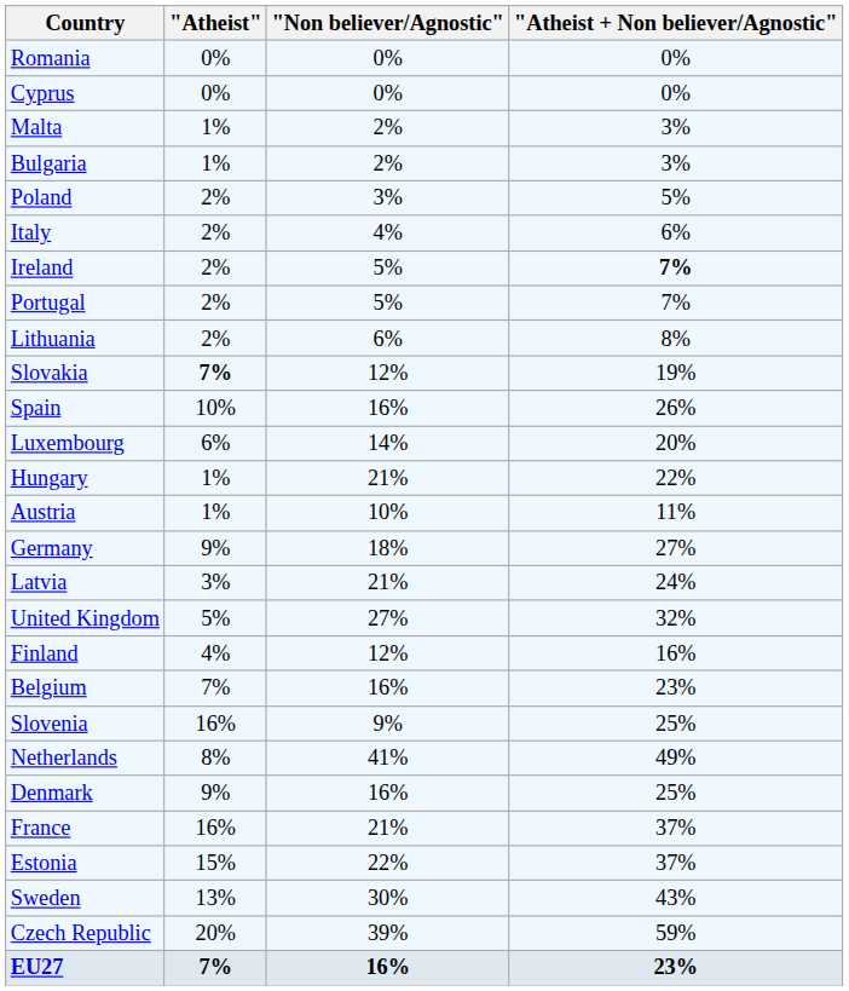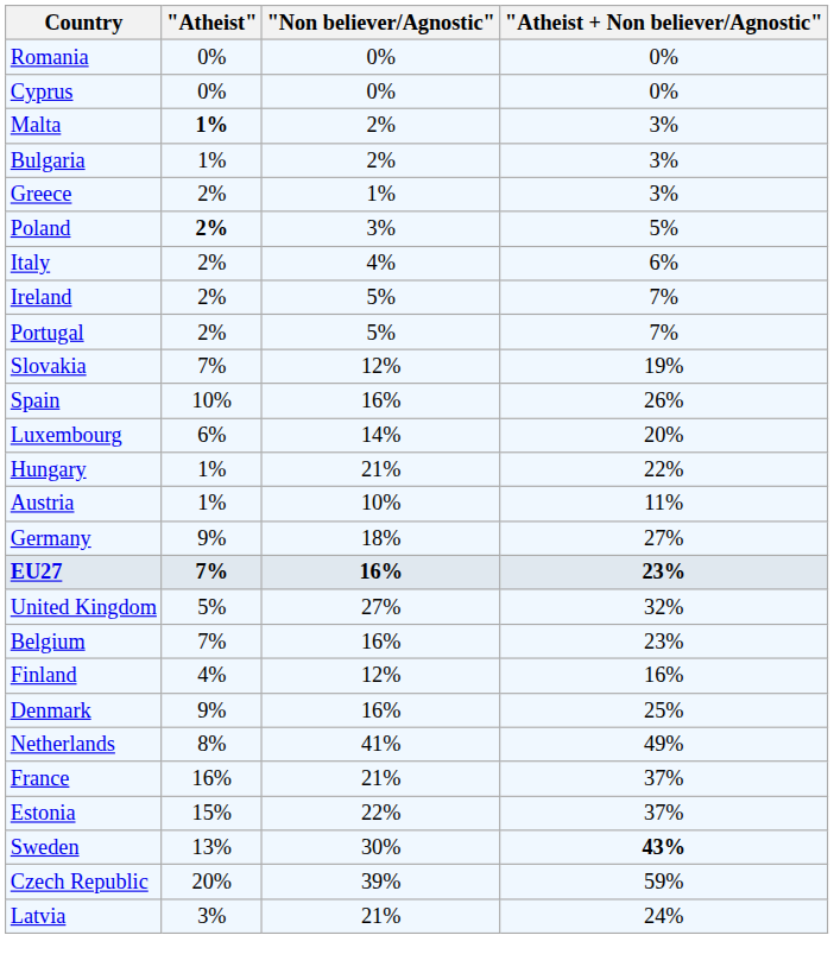 <table class="wikitable sortable" style="text-align:center">
 <tr>
 <th>Country</th>
 <th>"Atheist"</th>
 <th>"Non believer/Agnostic"</th>
 <th>"Atheist + Non believer/Agnostic"</th>
 </tr>
 <tr style="background:#f0f8ff;">
 <td style="text-align:left"> <a href='#'>Romania</a></td>
 <td>0%</td>
 <td>0%</td>
 <td>0%</td>
 </tr>
 <tr style="background:#f0f8ff;">
 <td style="text-align:left"> <a href='#'>Cyprus</a></td>
 <td>0%</td>
 <td>0%</td>
 <td>0%</td>
 </tr>
 <tr style="background:#f0f8ff;">
 <td style="text-align:left"> <a href='#'>Malta</a></td>
-<td>1%</td>
+<td><strong>1%</strong></td>
 <td>2%</td>
 <td>3%</td>
 </tr>
 <tr style="background:#f0f8ff;">
 <td style="text-align:left"> <a href='#'>Bulgaria</a></td>
 <td>1%</td>
 <td>2%</td>
 <td>3%</td>
 </tr>
 <tr style="background:#f0f8ff;">
+<td style="text-align:left"> <a href='#'>Greece</a></td>
+<td>2%</td>
+<td>1%</td>
+<td>3%</td>
+</tr>
+<tr style="background:#f0f8ff;">
 <td style="text-align:left"> <a href='#'>Poland</a></td>
-<td>2%</td>
+<td><strong>2%</strong></td>
 <td>3%</td>
 <td>5%</td>
 </tr>
 <tr style="background:#f0f8ff;">
 <td style="text-align:left"> <a href='#'>Italy</a></td>
 <td>2%</td>
 <td>4%</td>
 <td>6%</td>
 </tr>
 <tr style="background:#f0f8ff;">
 <td style="text-align:left"> <a href='#'>Ireland</a></td>
 <td>2%</td>
 <td>5%</td>
-<td><strong>7%</strong></td>
+<td>7%</td>
 </tr>
 <tr style="background:#f0f8ff;">
 <td style="text-align:left"> <a href='#'>Portugal</a></td>
 <td>2%</td>
 <td>5%</td>
 <td>7%</td>
 </tr>
 <tr style="background:#f0f8ff;">
-<td style="text-align:left"> <a href='#'>Lithuania</a></td>
-<td>2%</td>
-<td>6%</td>
-<td>8%</td>
-</tr>
-<tr style="background:#f0f8ff;">
 <td style="text-align:left"> <a href='#'>Slovakia</a></td>
-<td><strong>7%</strong></td>
+<td>7%</td>
 <td>12%</td>
 <td>19%</td>
 </tr>
 <tr style="background:#f0f8ff;">
 <td style="text-align:left"> <a href='#'>Spain</a></td>
 <td>10%</td>
 <td>16%</td>
 <td>26%</td>
 </tr>
 <tr style="background:#f0f8ff;">
 <td style="text-align:left"> <a href='#'>Luxembourg</a></td>
 <td>6%</td>
 <td>14%</td>
 <td>20%</td>
 </tr>
 <tr style="background:#f0f8ff;">
 <td style="text-align:left"> <a href='#'>Hungary</a></td>
 <td>1%</td>
 <td>21%</td>
 <td>22%</td>
 </tr>
 <tr style="background:#f0f8ff;">
 <td style="text-align:left"> <a href='#'>Austria</a></td>
 <td>1%</td>
 <td>10%</td>
 <td>11%</td>
 </tr>
 <tr style="background:#f0f8ff;">
 <td style="text-align:left"> <a href='#'>Germany</a></td>
 <td>9%</td>
 <td>18%</td>
 <td>27%</td>
 </tr>
-<tr style="background:#f0f8ff;">
-<td style="text-align:left"> <a href='#'>Latvia</a></td>
-<td>3%</td>
-<td>21%</td>
-<td>24%</td>
+<tr style="background:#e0e8ef;">
+<td style="text-align:left"> <strong><a href='#'>EU27</a></strong></td>
+<td><strong>7% </strong></td>
+<td><strong>16%</strong></td>
+<td><strong>23%</strong></td>
 </tr>
 <tr style="background:#f0f8ff;">
 <td style="text-align:left"> <a href='#'>United Kingdom</a></td>
 <td>5%</td>
 <td>27%</td>
 <td>32%</td>
 </tr>
 <tr style="background:#f0f8ff;">
+<td style="text-align:left"> <a href='#'>Belgium</a></td>
+<td>7%</td>
+<td>16%</td>
+<td>23%</td>
+</tr>
+<tr style="background:#f0f8ff;">
 <td style="text-align:left"> <a href='#'>Finland</a></td>
 <td>4%</td>
 <td>12%</td>
 <td>16%</td>
 </tr>
 <tr style="background:#f0f8ff;">
-<td style="text-align:left"> <a href='#'>Belgium</a></td>
-<td>7%</td>
+<td style="text-align:left"> <a href='#'>Denmark</a></td>
+<td>9%</td>
 <td>16%</td>
-<td>23%</td>
-</tr>
-<tr style="background:#f0f8ff;">
-<td style="text-align:left"> <a href='#'>Slovenia</a></td>
-<td>16%</td>
-<td>9%</td>
 <td>25%</td>
 </tr>
 <tr style="background:#f0f8ff;">
 <td style="text-align:left"> <a href='#'>Netherlands</a></td>
 <td>8%</td>
 <td>41%</td>
 <td>49%</td>
-</tr>
-<tr style="background:#f0f8ff;">
-<td style="text-align:left"> <a href='#'>Denmark</a></td>
-<td>9%</td>
-<td>16%</td>
-<td>25%</td>
 </tr>
 <tr style="background:#f0f8ff;">
 <td style="text-align:left"> <a href='#'>France</a></td>
 <td>16%</td>
 <td>21%</td>
 <td>37%</td>
 </tr>
 <tr style="background:#f0f8ff;">
 <td style="text-align:left"> <a href='#'>Estonia</a></td>
 <td>15%</td>
 <td>22%</td>
 <td>37%</td>
 </tr>
 <tr style="background:#f0f8ff;">
 <td style="text-align:left"> <a href='#'>Sweden</a></td>
 <td>13%</td>
 <td>30%</td>
-<td>43%</td>
+<td><strong>43%</strong></td>
 </tr>
 <tr style="background:#f0f8ff;">
 <td style="text-align:left"> <a href='#'>Czech Republic</a></td>
 <td>20%</td>
 <td>39%</td>
 <td>59%</td>
 </tr>
-<tr style="background:#e0e8ef;">
-<td style="text-align:left"> <strong><a href='#'>EU27</a></strong></td>
-<td><strong>7% </strong></td>
-<td><strong>16%</strong></td>
-<td><strong>23%</strong></td>
+<tr style="background:#f0f8ff;">
+<td style="text-align:left"> <a href='#'>Latvia</a></td>
+<td>3%</td>
+<td>21%</td>
+<td>24%</td>
 </tr>
 </table>
